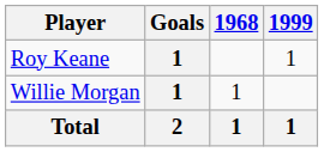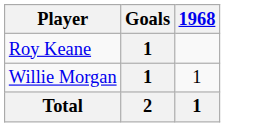 <table class="wikitable sortable" style="text-align:center;">
 <tr>
 <th>Player</th>
 <th>Goals</th>
 <th><a href='#'>1968</a></th>
-<th><a href='#'>1999</a></th>
 </tr>
 <tr>
 <td align="left"> <a href='#'>Roy Keane</a></td>
 <th>1</th>
 <td></td>
-<td>1</td>
 </tr>
 <tr>
 <td align="left"> <a href='#'>Willie Morgan</a></td>
 <th>1</th>
 <td>1</td>
-<td></td>
 </tr>
 <tr class="sortbottom">
 <th>Total</th>
 <th>2</th>
 <th>1</th>
-<th>1</th>
 </tr>
 </table>
